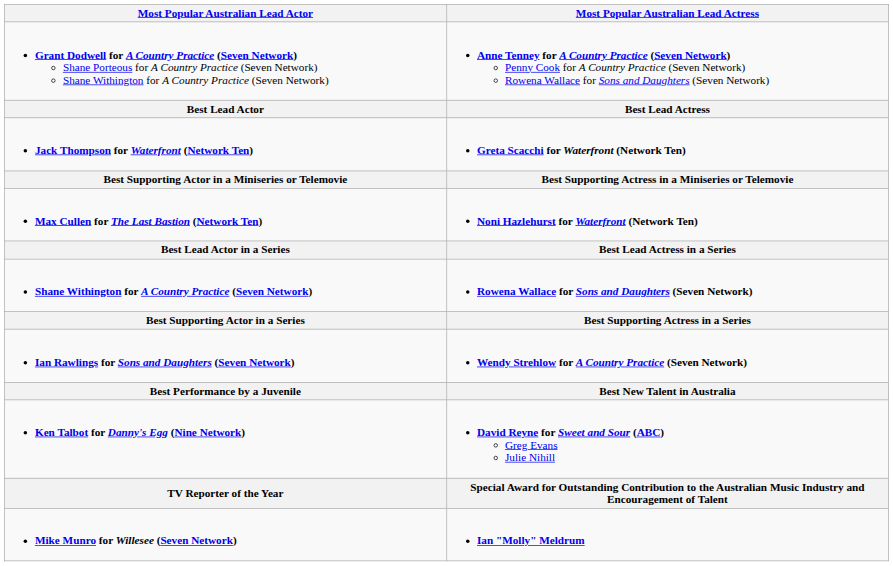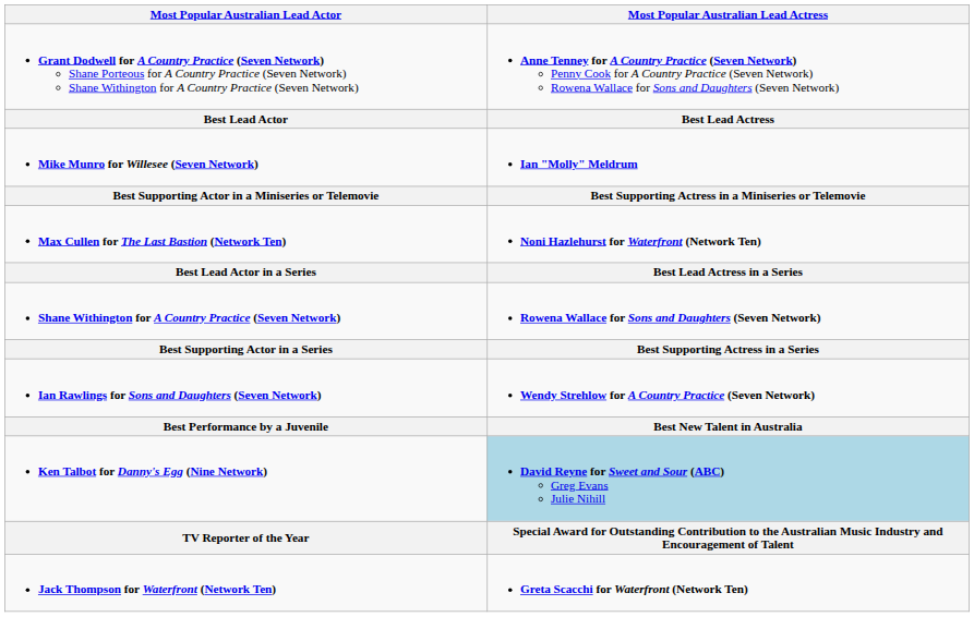 <table class=wikitable width="100%">
 <tr>
 <th width="25%"><a href='#'>Most Popular Australian Lead Actor</a></th>
 <th width="25%"><a href='#'>Most Popular Australian Lead Actress</a></th>
 </tr>
 <tr>
 <td valign="top"><br><ul><li><strong><a href='#'>Grant Dodwell</a> for <em><a href='#'>A Country Practice</a></em> (<a href='#'>Seven Network</a>)</strong><ul><li><a href='#'>Shane Porteous</a> for <em>A Country Practice</em> (Seven Network)</li><li><a href='#'>Shane Withington</a> for <em>A Country Practice</em> (Seven Network)</li></ul></li></ul></td>
 <td valign="top"><br><ul><li><strong><a href='#'>Anne Tenney</a> for <em><a href='#'>A Country Practice</a></em> (<a href='#'>Seven Network</a>)</strong><ul><li><a href='#'>Penny Cook</a> for <em>A Country Practice</em> (Seven Network)</li><li><a href='#'>Rowena Wallace</a> for <em><a href='#'>Sons and Daughters</a></em> (Seven Network)</li></ul></li></ul></td>
 </tr>
 <tr>
 <th width="25%">Best Lead Actor</th>
 <th width="25%">Best Lead Actress</th>
 </tr>
 <tr>
-<td valign="top"><br><ul><li><strong><a href='#'>Jack Thompson</a> for <em><a href='#'>Waterfront</a></em> (<a href='#'>Network Ten</a>)</strong></li></ul></td>
-<td valign="top"><br><ul><li><strong><a href='#'>Greta Scacchi</a> for <em>Waterfront</em> (Network Ten)</strong></li></ul></td>
+<td valign="top"><br><ul><li><strong><a href='#'>Mike Munro</a> for <em>Willesee</em> (<a href='#'>Seven Network</a>)</strong></li></ul></td>
+<td valign="top"><br><ul><li><strong><a href='#'>Ian "Molly" Meldrum</a></strong></li></ul></td>
 </tr>
 <tr>
 <th width="25%">Best Supporting Actor in a Miniseries or Telemovie</th>
 <th width="25%">Best Supporting Actress in a Miniseries or Telemovie</th>
 </tr>
 <tr>
 <td valign="top"><br><ul><li><strong><a href='#'>Max Cullen</a> for <em><a href='#'>The Last Bastion</a></em> (<a href='#'>Network Ten</a>)</strong></li></ul></td>
 <td valign="top"><br><ul><li><strong><a href='#'>Noni Hazlehurst</a> for <em><a href='#'>Waterfront</a></em> (Network Ten)</strong></li></ul></td>
 </tr>
 <tr>
 <th width="25%">Best Lead Actor in a Series</th>
 <th width="25%">Best Lead Actress in a Series</th>
 </tr>
 <tr>
 <td valign="top"><br><ul><li><strong><a href='#'>Shane Withington</a> for <em><a href='#'>A Country Practice</a></em> (<a href='#'>Seven Network</a>)</strong></li></ul></td>
 <td valign="top"><br><ul><li><strong><a href='#'>Rowena Wallace</a> for <em><a href='#'>Sons and Daughters</a></em> (Seven Network)</strong></li></ul></td>
 </tr>
 <tr>
 <th width="25%">Best Supporting Actor in a Series</th>
 <th width="25%">Best Supporting Actress in a Series</th>
 </tr>
 <tr>
 <td valign="top"><br><ul><li><strong><a href='#'>Ian Rawlings</a> for <em><a href='#'>Sons and Daughters</a></em> (<a href='#'>Seven Network</a>)</strong></li></ul></td>
 <td valign="top"><br><ul><li><strong><a href='#'>Wendy Strehlow</a> for <em><a href='#'>A Country Practice</a></em> (Seven Network)</strong></li></ul></td>
 </tr>
 <tr>
 <th width="25%">Best Performance by a Juvenile</th>
 <th width="25%">Best New Talent in Australia</th>
 </tr>
 <tr>
 <td valign="top"><br><ul><li><strong><a href='#'>Ken Talbot</a> for <em><a href='#'>Danny's Egg</a></em> (<a href='#'>Nine Network</a>)</strong></li></ul></td>
-<td valign="top"><br><ul><li><strong><a href='#'>David Reyne</a> for <em><a href='#'>Sweet and Sour</a></em> (<a href='#'>ABC</a>)</strong><ul><li><a href='#'>Greg Evans</a></li><li><a href='#'>Julie Nihill</a></li></ul></li></ul></td>
+<td valign="top" style="background: lightblue;"><br><ul><li><strong><a href='#'>David Reyne</a> for <em><a href='#'>Sweet and Sour</a></em> (<a href='#'>ABC</a>)</strong><ul><li><a href='#'>Greg Evans</a></li><li><a href='#'>Julie Nihill</a></li></ul></li></ul></td>
 </tr>
 <tr>
 <th width="25%">TV Reporter of the Year</th>
 <th width="25%">Special Award for Outstanding Contribution to the Australian Music Industry and Encouragement of Talent</th>
 </tr>
 <tr>
-<td valign="top"><br><ul><li><strong><a href='#'>Mike Munro</a> for <em>Willesee</em> (<a href='#'>Seven Network</a>)</strong></li></ul></td>
-<td valign="top"><br><ul><li><strong><a href='#'>Ian "Molly" Meldrum</a></strong></li></ul></td>
+<td valign="top"><br><ul><li><strong><a href='#'>Jack Thompson</a> for <em><a href='#'>Waterfront</a></em> (<a href='#'>Network Ten</a>)</strong></li></ul></td>
+<td valign="top"><br><ul><li><strong><a href='#'>Greta Scacchi</a> for <em>Waterfront</em> (Network Ten)</strong></li></ul></td>
 </tr>
 </table>
